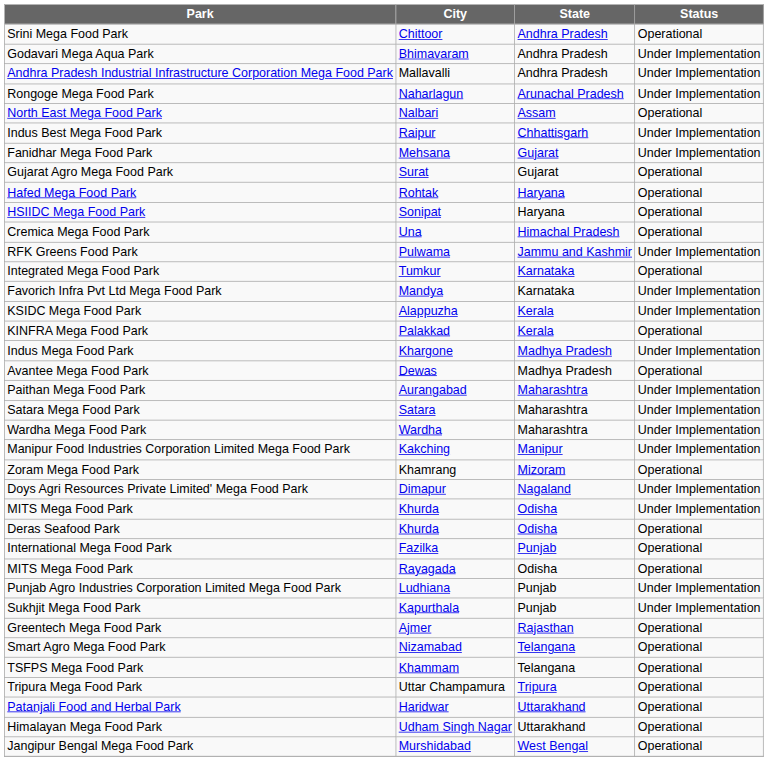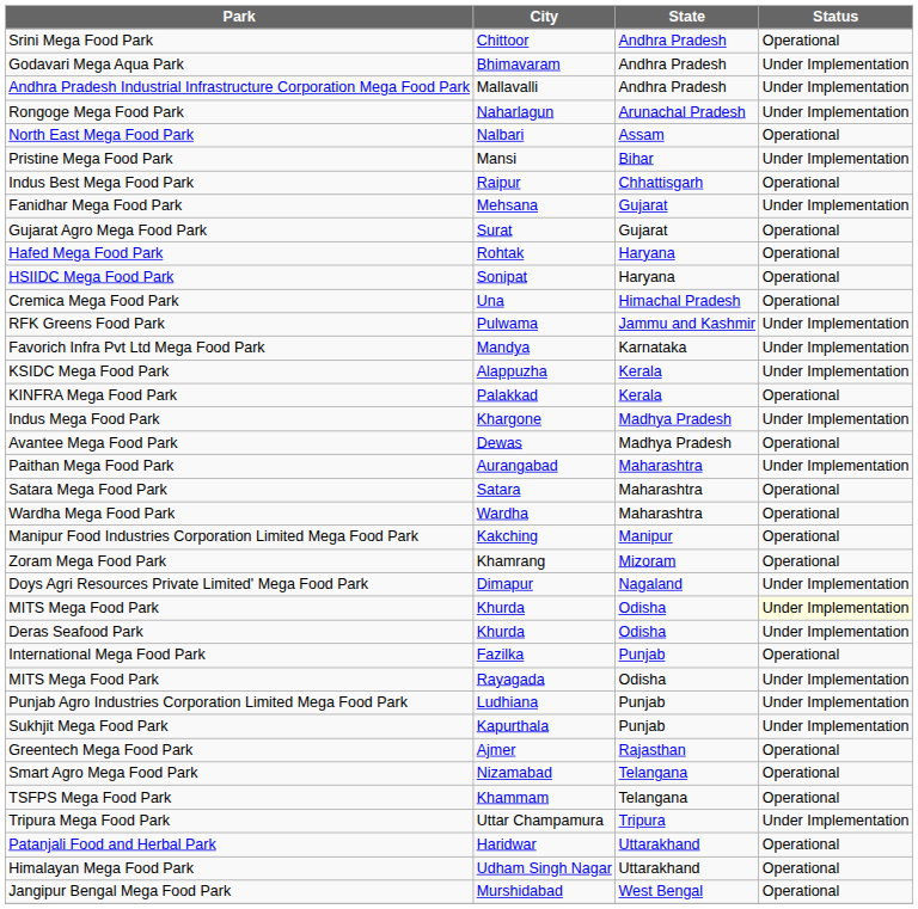 <table class="wikitable sortable">
 <tr>
 <th style="background-color:#666666; color:white">Park</th>
 <th style="background-color:#666666; color:white">City</th>
 <th style="background-color:#666666; color:white">State</th>
 <th style="background-color:#666666; color:white">Status</th>
 </tr>
 <tr>
 <td>Srini Mega Food Park</td>
 <td><a href='#'>Chittoor</a></td>
 <td><a href='#'>Andhra Pradesh</a></td>
 <td>Operational</td>
 </tr>
 <tr>
 <td>Godavari Mega Aqua Park</td>
 <td><a href='#'>Bhimavaram</a></td>
 <td>Andhra Pradesh</td>
 <td>Under Implementation</td>
 </tr>
 <tr>
 <td><a href='#'>Andhra Pradesh Industrial Infrastructure Corporation Mega Food Park</a></td>
 <td>Mallavalli</td>
 <td>Andhra Pradesh</td>
 <td>Under Implementation</td>
 </tr>
 <tr>
 <td>Rongoge Mega Food Park</td>
 <td><a href='#'>Naharlagun</a></td>
 <td><a href='#'>Arunachal Pradesh</a></td>
 <td>Under Implementation</td>
 </tr>
 <tr>
 <td><a href='#'>North East Mega Food Park</a></td>
 <td><a href='#'>Nalbari</a></td>
 <td><a href='#'>Assam</a></td>
 <td>Operational</td>
 </tr>
 <tr>
+<td>Pristine Mega Food Park</td>
+<td>Mansi</td>
+<td><a href='#'>Bihar</a></td>
+<td>Under Implementation</td>
+</tr>
+<tr>
 <td>Indus Best Mega Food Park</td>
 <td><a href='#'>Raipur</a></td>
 <td><a href='#'>Chhattisgarh</a></td>
-<td>Under Implementation</td>
+<td>Operational</td>
 </tr>
 <tr>
 <td>Fanidhar Mega Food Park</td>
 <td><a href='#'>Mehsana</a></td>
 <td><a href='#'>Gujarat</a></td>
 <td>Under Implementation</td>
 </tr>
 <tr>
 <td>Gujarat Agro Mega Food Park</td>
 <td><a href='#'>Surat</a></td>
 <td>Gujarat</td>
 <td>Operational</td>
 </tr>
 <tr>
 <td><a href='#'>Hafed Mega Food Park</a></td>
 <td><a href='#'>Rohtak</a></td>
 <td><a href='#'>Haryana</a></td>
 <td>Operational</td>
 </tr>
 <tr>
 <td><a href='#'>HSIIDC Mega Food Park</a></td>
 <td><a href='#'>Sonipat</a></td>
 <td>Haryana</td>
 <td>Operational</td>
 </tr>
 <tr>
 <td>Cremica Mega Food Park</td>
 <td><a href='#'>Una</a></td>
 <td><a href='#'>Himachal Pradesh</a></td>
 <td>Operational</td>
 </tr>
 <tr>
 <td>RFK Greens Food Park</td>
 <td><a href='#'>Pulwama</a></td>
 <td><a href='#'>Jammu and Kashmir</a></td>
 <td>Under Implementation</td>
-</tr>
-<tr>
-<td>Integrated Mega Food Park</td>
-<td><a href='#'>Tumkur</a></td>
-<td><a href='#'>Karnataka</a></td>
-<td>Operational</td>
 </tr>
 <tr>
 <td>Favorich Infra Pvt Ltd Mega Food Park</td>
 <td><a href='#'>Mandya</a></td>
 <td>Karnataka</td>
 <td>Under Implementation</td>
 </tr>
 <tr>
 <td>KSIDC Mega Food Park</td>
 <td><a href='#'>Alappuzha</a></td>
 <td><a href='#'>Kerala</a></td>
 <td>Under Implementation</td>
 </tr>
 <tr>
 <td>KINFRA Mega Food Park</td>
 <td><a href='#'>Palakkad</a></td>
 <td><a href='#'>Kerala</a></td>
 <td>Operational</td>
 </tr>
 <tr>
 <td>Indus Mega Food Park</td>
 <td><a href='#'>Khargone</a></td>
 <td><a href='#'>Madhya Pradesh</a></td>
 <td>Under Implementation</td>
 </tr>
 <tr>
 <td>Avantee Mega Food Park</td>
 <td><a href='#'>Dewas</a></td>
 <td>Madhya Pradesh</td>
 <td>Operational</td>
 </tr>
 <tr>
 <td>Paithan Mega Food Park</td>
 <td><a href='#'>Aurangabad</a></td>
 <td><a href='#'>Maharashtra</a></td>
 <td>Under Implementation</td>
 </tr>
 <tr>
 <td>Satara Mega Food Park</td>
 <td><a href='#'>Satara</a></td>
 <td>Maharashtra</td>
-<td>Under Implementation</td>
+<td>Operational</td>
 </tr>
 <tr>
 <td>Wardha Mega Food Park</td>
 <td><a href='#'>Wardha</a></td>
 <td>Maharashtra</td>
-<td>Under Implementation</td>
+<td>Operational</td>
 </tr>
 <tr>
 <td>Manipur Food Industries Corporation Limited Mega Food Park</td>
 <td><a href='#'>Kakching</a></td>
 <td><a href='#'>Manipur</a></td>
-<td>Under Implementation</td>
+<td>Operational</td>
 </tr>
 <tr>
 <td>Zoram Mega Food Park</td>
 <td>Khamrang</td>
 <td><a href='#'>Mizoram</a></td>
 <td>Operational</td>
 </tr>
 <tr>
 <td>Doys Agri Resources Private Limited' Mega Food Park</td>
 <td><a href='#'>Dimapur</a></td>
 <td><a href='#'>Nagaland</a></td>
 <td>Under Implementation</td>
 </tr>
 <tr>
 <td>MITS Mega Food Park</td>
 <td><a href='#'>Khurda</a></td>
 <td><a href='#'>Odisha</a></td>
-<td>Under Implementation</td>
+<td style="background: lightyellow;">Under Implementation</td>
 </tr>
 <tr>
 <td>Deras Seafood Park</td>
 <td><a href='#'>Khurda</a></td>
 <td><a href='#'>Odisha</a></td>
-<td>Operational</td>
+<td>Under Implementation</td>
 </tr>
 <tr>
 <td>International Mega Food Park</td>
 <td><a href='#'>Fazilka</a></td>
 <td><a href='#'>Punjab</a></td>
 <td>Operational</td>
 </tr>
 <tr>
 <td>MITS Mega Food Park</td>
 <td><a href='#'>Rayagada</a></td>
 <td>Odisha</td>
-<td>Operational</td>
+<td>Under Implementation</td>
 </tr>
 <tr>
 <td>Punjab Agro Industries Corporation Limited Mega Food Park</td>
 <td><a href='#'>Ludhiana</a></td>
 <td>Punjab</td>
 <td>Under Implementation</td>
 </tr>
 <tr>
 <td>Sukhjit Mega Food Park</td>
 <td><a href='#'>Kapurthala</a></td>
 <td>Punjab</td>
 <td>Under Implementation</td>
 </tr>
 <tr>
 <td>Greentech Mega Food Park</td>
 <td><a href='#'>Ajmer</a></td>
 <td><a href='#'>Rajasthan</a></td>
 <td>Operational</td>
 </tr>
 <tr>
 <td>Smart Agro Mega Food Park</td>
 <td><a href='#'>Nizamabad</a></td>
 <td><a href='#'>Telangana</a></td>
 <td>Operational</td>
 </tr>
 <tr>
 <td>TSFPS Mega Food Park</td>
 <td><a href='#'>Khammam</a></td>
 <td>Telangana</td>
 <td>Operational</td>
 </tr>
 <tr>
 <td>Tripura Mega Food Park</td>
 <td>Uttar Champamura</td>
 <td><a href='#'>Tripura</a></td>
-<td>Operational</td>
+<td>Under Implementation</td>
 </tr>
 <tr>
 <td><a href='#'>Patanjali Food and Herbal Park</a></td>
 <td><a href='#'>Haridwar</a></td>
 <td><a href='#'>Uttarakhand</a></td>
 <td>Operational</td>
 </tr>
 <tr>
 <td>Himalayan Mega Food Park</td>
 <td><a href='#'>Udham Singh Nagar</a></td>
 <td>Uttarakhand</td>
 <td>Operational</td>
 </tr>
 <tr>
 <td>Jangipur Bengal Mega Food Park</td>
 <td><a href='#'>Murshidabad</a></td>
 <td><a href='#'>West Bengal</a></td>
 <td>Operational</td>
 </tr>
 <tr>
 </tr>
 </table>
